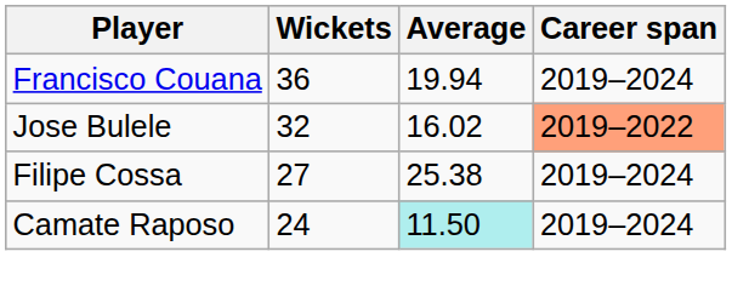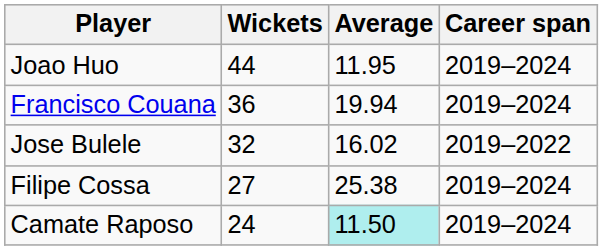 <table class="wikitable">
 <tr>
 <th>Player</th>
 <th>Wickets</th>
 <th>Average</th>
 <th>Career span</th>
+</tr>
+<tr>
+<td>Joao Huo</td>
+<td>44</td>
+<td>11.95</td>
+<td>2019–2024</td>
 </tr>
 <tr>
 <td><a href='#'>Francisco Couana</a></td>
 <td>36</td>
 <td>19.94</td>
 <td>2019–2024</td>
 </tr>
 <tr>
 <td>Jose Bulele</td>
 <td>32</td>
 <td>16.02</td>
-<td style="background: lightsalmon;">2019–2022</td>
+<td>2019–2022</td>
 </tr>
 <tr>
 <td>Filipe Cossa</td>
 <td>27</td>
 <td>25.38</td>
 <td>2019–2024</td>
 </tr>
 <tr>
 <td>Camate Raposo</td>
 <td>24</td>
 <td style="background: paleturquoise;">11.50</td>
 <td>2019–2024</td>
 </tr>
 </table>
